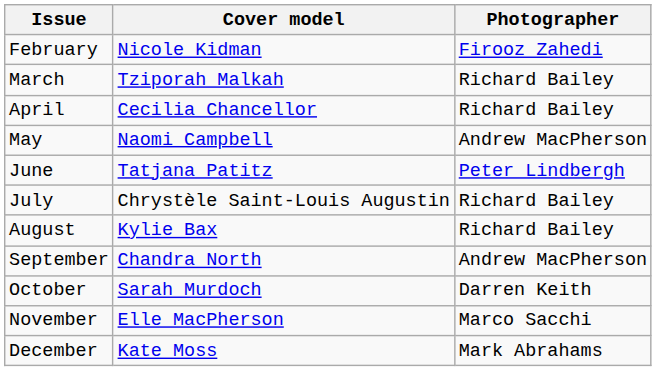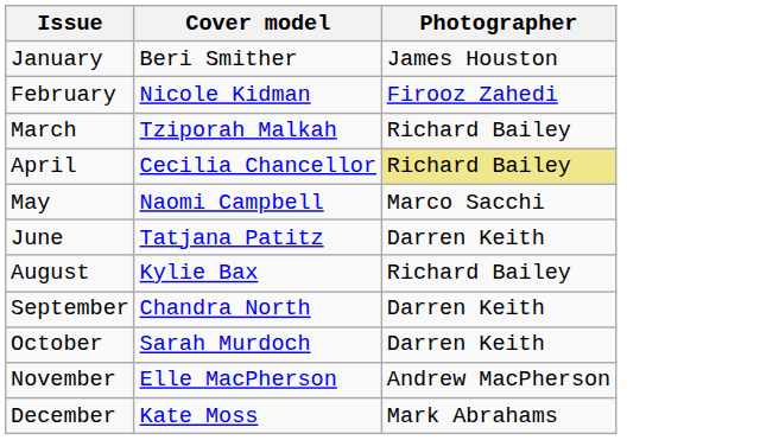 <table class="wikitable">
 <tr>
 <th>Issue</th>
 <th>Cover model</th>
 <th>Photographer</th>
+</tr>
+<tr>
+<td>January</td>
+<td>Beri Smither</td>
+<td>James Houston</td>
 </tr>
 <tr>
 <td>February</td>
 <td><a href='#'>Nicole Kidman</a></td>
 <td><a href='#'>Firooz Zahedi</a></td>
 </tr>
 <tr>
 <td>March</td>
 <td><a href='#'>Tziporah Malkah</a></td>
 <td>Richard Bailey</td>
 </tr>
 <tr>
 <td>April</td>
 <td><a href='#'>Cecilia Chancellor</a></td>
-<td>Richard Bailey</td>
+<td style="background: khaki;">Richard Bailey</td>
 </tr>
 <tr>
 <td>May</td>
 <td><a href='#'>Naomi Campbell</a></td>
-<td>Andrew MacPherson</td>
+<td>Marco Sacchi</td>
 </tr>
 <tr>
 <td>June</td>
 <td><a href='#'>Tatjana Patitz</a></td>
-<td><a href='#'>Peter Lindbergh</a></td>
-</tr>
-<tr>
-<td>July</td>
-<td>Chrystèle Saint-Louis Augustin</td>
-<td>Richard Bailey</td>
+<td>Darren Keith</td>
 </tr>
 <tr>
 <td>August</td>
 <td><a href='#'>Kylie Bax</a></td>
 <td>Richard Bailey</td>
 </tr>
 <tr>
 <td>September</td>
 <td><a href='#'>Chandra North</a></td>
-<td>Andrew MacPherson</td>
+<td>Darren Keith</td>
 </tr>
 <tr>
 <td>October</td>
 <td><a href='#'>Sarah Murdoch</a></td>
 <td>Darren Keith</td>
 </tr>
 <tr>
 <td>November</td>
 <td><a href='#'>Elle MacPherson</a></td>
-<td>Marco Sacchi</td>
+<td>Andrew MacPherson</td>
 </tr>
 <tr>
 <td>December</td>
 <td><a href='#'>Kate Moss</a></td>
 <td>Mark Abrahams</td>
 </tr>
 </table>
